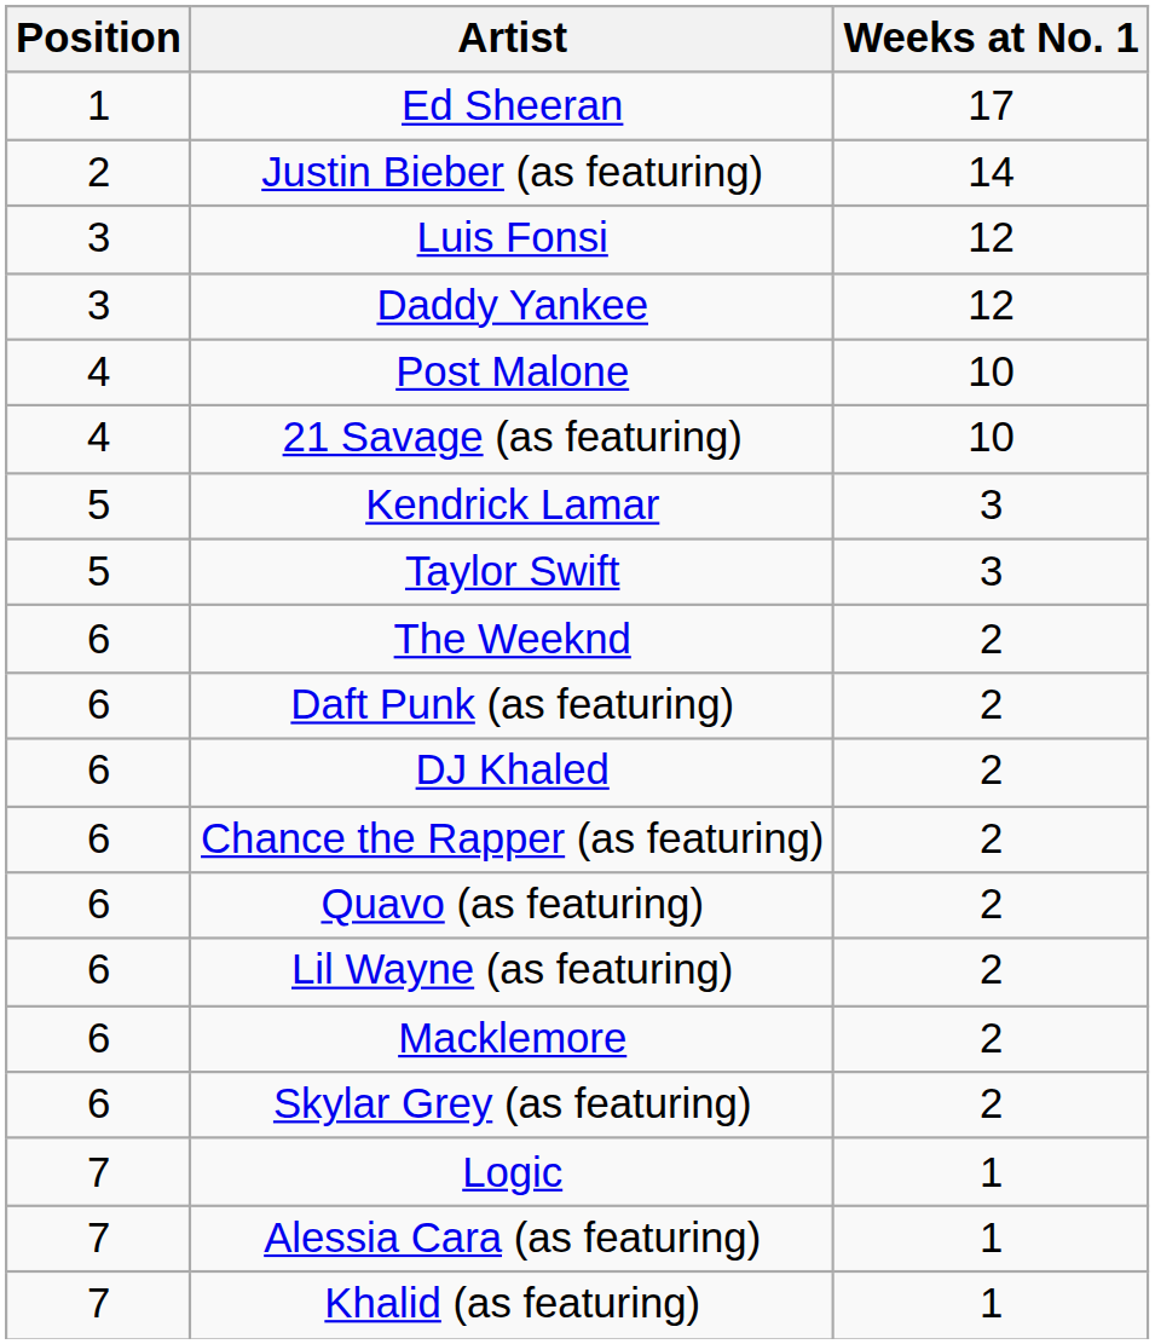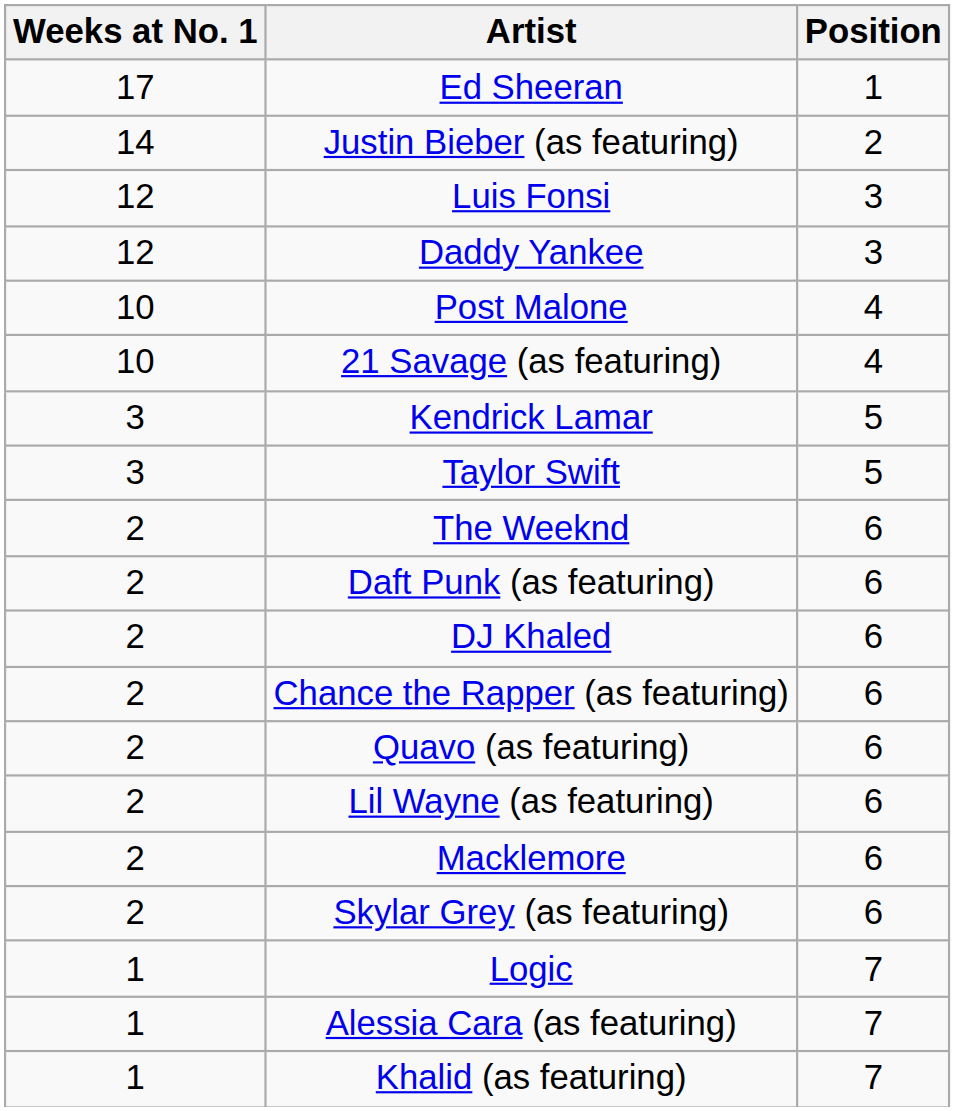 <table class="wikitable">
 <tr>
+<th style="text-align: center;">Weeks at No. 1</th>
+<th style="text-align: center;">Artist</th>
 <th style="text-align: center;">Position</th>
-<th style="text-align: center;">Artist</th>
-<th style="text-align: center;">Weeks at No. 1</th>
+</tr>
+<tr>
+<td style="text-align: center;">17</td>
+<td style="text-align: center;"><a href='#'>Ed Sheeran</a></td>
+<td style="text-align: center;">1</td>
+</tr>
+<tr>
+<td style="text-align: center;">14</td>
+<td style="text-align: center;"><a href='#'>Justin Bieber</a> (as featuring)</td>
+<td style="text-align: center;">2</td>
+</tr>
+<tr>
+<td style="text-align: center;">12</td>
+<td style="text-align: center;"><a href='#'>Luis Fonsi</a></td>
+<td style="text-align: center;">3</td>
+</tr>
+<tr>
+<td style="text-align: center;">12</td>
+<td style="text-align: center;"><a href='#'>Daddy Yankee</a></td>
+<td style="text-align: center;">3</td>
+</tr>
+<tr>
+<td style="text-align: center;">10</td>
+<td style="text-align: center;"><a href='#'>Post Malone</a></td>
+<td style="text-align: center;">4</td>
+</tr>
+<tr>
+<td style="text-align: center;">10</td>
+<td style="text-align: center;"><a href='#'>21 Savage</a> (as featuring)</td>
+<td style="text-align: center;">4</td>
+</tr>
+<tr>
+<td style="text-align: center;">3</td>
+<td style="text-align: center;"><a href='#'>Kendrick Lamar</a></td>
+<td style="text-align: center;">5</td>
+</tr>
+<tr>
+<td style="text-align: center;">3</td>
+<td style="text-align: center;"><a href='#'>Taylor Swift</a></td>
+<td style="text-align: center;">5</td>
+</tr>
+<tr>
+<td style="text-align: center;">2</td>
+<td style="text-align: center;"><a href='#'>The Weeknd</a></td>
+<td style="text-align: center;">6</td>
+</tr>
+<tr>
+<td style="text-align: center;">2</td>
+<td style="text-align: center;"><a href='#'>Daft Punk</a> (as featuring)</td>
+<td style="text-align: center;">6</td>
+</tr>
+<tr>
+<td style="text-align: center;">2</td>
+<td style="text-align: center;"><a href='#'>DJ Khaled</a></td>
+<td style="text-align: center;">6</td>
+</tr>
+<tr>
+<td style="text-align: center;">2</td>
+<td style="text-align: center;"><a href='#'>Chance the Rapper</a> (as featuring)</td>
+<td style="text-align: center;">6</td>
+</tr>
+<tr>
+<td style="text-align: center;">2</td>
+<td style="text-align: center;"><a href='#'>Quavo</a> (as featuring)</td>
+<td style="text-align: center;">6</td>
+</tr>
+<tr>
+<td style="text-align: center;">2</td>
+<td style="text-align: center;"><a href='#'>Lil Wayne</a> (as featuring)</td>
+<td style="text-align: center;">6</td>
+</tr>
+<tr>
+<td style="text-align: center;">2</td>
+<td style="text-align: center;"><a href='#'>Macklemore</a></td>
+<td style="text-align: center;">6</td>
+</tr>
+<tr>
+<td style="text-align: center;">2</td>
+<td style="text-align: center;"><a href='#'>Skylar Grey</a> (as featuring)</td>
+<td style="text-align: center;">6</td>
 </tr>
 <tr>
 <td style="text-align: center;">1</td>
-<td style="text-align: center;"><a href='#'>Ed Sheeran</a></td>
-<td style="text-align: center;">17</td>
+<td style="text-align: center;"><a href='#'>Logic</a></td>
+<td style="text-align: center;">7</td>
 </tr>
 <tr>
-<td style="text-align: center;">2</td>
-<td style="text-align: center;"><a href='#'>Justin Bieber</a> (as featuring)</td>
-<td style="text-align: center;">14</td>
+<td style="text-align: center;">1</td>
+<td style="text-align: center;"><a href='#'>Alessia Cara</a> (as featuring)</td>
+<td style="text-align: center;">7</td>
 </tr>
 <tr>
-<td style="text-align: center;">3</td>
-<td style="text-align: center;"><a href='#'>Luis Fonsi</a></td>
-<td style="text-align: center;">12</td>
-</tr>
-<tr>
-<td style="text-align: center;">3</td>
-<td style="text-align: center;"><a href='#'>Daddy Yankee</a></td>
-<td style="text-align: center;">12</td>
-</tr>
-<tr>
-<td style="text-align: center;">4</td>
-<td style="text-align: center;"><a href='#'>Post Malone</a></td>
-<td style="text-align: center;">10</td>
-</tr>
-<tr>
-<td style="text-align: center;">4</td>
-<td style="text-align: center;"><a href='#'>21 Savage</a> (as featuring)</td>
-<td style="text-align: center;">10</td>
-</tr>
-<tr>
-<td style="text-align: center;">5</td>
-<td style="text-align: center;"><a href='#'>Kendrick Lamar</a></td>
-<td style="text-align: center;">3</td>
-</tr>
-<tr>
-<td style="text-align: center;">5</td>
-<td style="text-align: center;"><a href='#'>Taylor Swift</a></td>
-<td style="text-align: center;">3</td>
-</tr>
-<tr>
-<td style="text-align: center;">6</td>
-<td style="text-align: center;"><a href='#'>The Weeknd</a></td>
-<td style="text-align: center;">2</td>
-</tr>
-<tr>
-<td style="text-align: center;">6</td>
-<td style="text-align: center;"><a href='#'>Daft Punk</a> (as featuring)</td>
-<td style="text-align: center;">2</td>
-</tr>
-<tr>
-<td style="text-align: center;">6</td>
-<td style="text-align: center;"><a href='#'>DJ Khaled</a></td>
-<td style="text-align: center;">2</td>
-</tr>
-<tr>
-<td style="text-align: center;">6</td>
-<td style="text-align: center;"><a href='#'>Chance the Rapper</a> (as featuring)</td>
-<td style="text-align: center;">2</td>
-</tr>
-<tr>
-<td style="text-align: center;">6</td>
-<td style="text-align: center;"><a href='#'>Quavo</a> (as featuring)</td>
-<td style="text-align: center;">2</td>
-</tr>
-<tr>
-<td style="text-align: center;">6</td>
-<td style="text-align: center;"><a href='#'>Lil Wayne</a> (as featuring)</td>
-<td style="text-align: center;">2</td>
-</tr>
-<tr>
-<td style="text-align: center;">6</td>
-<td style="text-align: center;"><a href='#'>Macklemore</a></td>
-<td style="text-align: center;">2</td>
-</tr>
-<tr>
-<td style="text-align: center;">6</td>
-<td style="text-align: center;"><a href='#'>Skylar Grey</a> (as featuring)</td>
-<td style="text-align: center;">2</td>
-</tr>
-<tr>
+<td style="text-align: center;">1</td>
+<td style="text-align: center;"><a href='#'>Khalid</a> (as featuring)</td>
 <td style="text-align: center;">7</td>
-<td style="text-align: center;"><a href='#'>Logic</a></td>
-<td style="text-align: center;">1</td>
-</tr>
-<tr>
-<td style="text-align: center;">7</td>
-<td style="text-align: center;"><a href='#'>Alessia Cara</a> (as featuring)</td>
-<td style="text-align: center;">1</td>
-</tr>
-<tr>
-<td style="text-align: center;">7</td>
-<td style="text-align: center;"><a href='#'>Khalid</a> (as featuring)</td>
-<td style="text-align: center;">1</td>
 </tr>
 </table>
